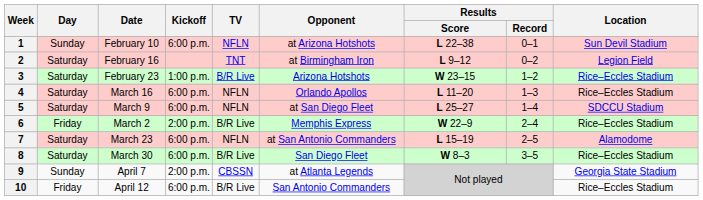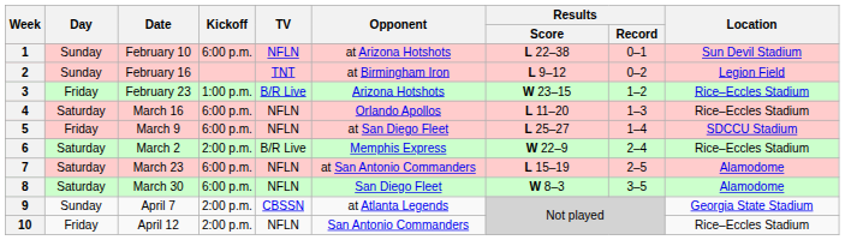 <table class="wikitable" style="text-align:center; font-size:90%">
 <tr>
 <th rowspan="2" width="40">Week</th>
 <th rowspan="2" width="80">Day</th>
 <th rowspan="2" width="90">Date</th>
 <th rowspan="2" width="60">Kickoff</th>
 <th rowspan="2" width="60">TV</th>
 <th rowspan="2" width="200">Opponent</th>
 <th colspan="2" width="200">Results</th>
 <th rowspan="2" width="200">Location</th>
 </tr>
 <tr>
 <th width="140">Score</th>
 <th width="60">Record</th>
 </tr>
 <tr bgcolor=#ffcccc>
 <th>1</th>
 <td>Sunday</td>
 <td>February 10</td>
 <td>6:00 p.m.</td>
 <td><a href='#'>NFLN</a></td>
 <td>at <a href='#'>Arizona Hotshots</a></td>
 <td><strong>L</strong> 22–38</td>
 <td>0–1</td>
 <td><a href='#'>Sun Devil Stadium</a></td>
 </tr>
 <tr bgcolor=#ffcccc>
 <th>2</th>
-<td>Saturday</td>
+<td>Sunday</td>
 <td>February 16</td>
 <td></td>
 <td><a href='#'>TNT</a></td>
 <td>at <a href='#'>Birmingham Iron</a></td>
 <td><strong>L</strong> 9–12</td>
 <td>0–2</td>
 <td><a href='#'>Legion Field</a></td>
 </tr>
 <tr bgcolor=#ccffcc>
 <th>3</th>
-<td>Saturday</td>
+<td>Friday</td>
 <td>February 23</td>
 <td>1:00 p.m.</td>
 <td><a href='#'>B/R Live</a></td>
 <td><a href='#'>Arizona Hotshots</a></td>
 <td><strong>W</strong> 23–15</td>
 <td>1–2</td>
 <td><a href='#'>Rice–Eccles Stadium</a></td>
 </tr>
 <tr bgcolor=#ffcccc>
 <th>4</th>
 <td>Saturday</td>
 <td>March 16</td>
 <td>6:00 p.m.</td>
 <td>NFLN</td>
 <td><a href='#'>Orlando Apollos</a></td>
 <td><strong>L</strong> 11–20</td>
 <td>1–3</td>
 <td>Rice–Eccles Stadium</td>
 </tr>
 <tr bgcolor=#ffcccc>
 <th>5</th>
-<td>Saturday</td>
+<td>Friday</td>
 <td>March 9</td>
 <td>6:00 p.m.</td>
 <td>NFLN</td>
 <td>at <a href='#'>San Diego Fleet</a></td>
 <td><strong>L</strong> 25–27</td>
 <td>1–4</td>
 <td><a href='#'>SDCCU Stadium</a></td>
 </tr>
 <tr bgcolor=#ccffcc>
 <th>6</th>
-<td>Friday</td>
+<td>Saturday</td>
 <td>March 2</td>
 <td>2:00 p.m.</td>
 <td>B/R Live</td>
 <td><a href='#'>Memphis Express</a></td>
 <td><strong>W</strong> 22–9</td>
 <td>2–4</td>
 <td>Rice–Eccles Stadium</td>
 </tr>
 <tr bgcolor=#ffcccc>
 <th>7</th>
 <td>Saturday</td>
 <td>March 23</td>
 <td>6:00 p.m.</td>
 <td>NFLN</td>
 <td>at <a href='#'>San Antonio Commanders</a></td>
 <td><strong>L</strong> 15–19</td>
 <td>2–5</td>
 <td><a href='#'>Alamodome</a></td>
 </tr>
 <tr bgcolor=#ccffcc>
 <th>8</th>
 <td>Saturday</td>
 <td>March 30</td>
 <td>6:00 p.m.</td>
-<td>B/R Live</td>
+<td>NFLN</td>
 <td><a href='#'>San Diego Fleet</a></td>
 <td><strong>W</strong> 8–3</td>
 <td>3–5</td>
-<td>Rice–Eccles Stadium</td>
+<td><a href='#'>Alamodome</a></td>
 </tr>
 <tr bgcolor=>
 <th>9</th>
 <td>Sunday</td>
 <td>April 7</td>
 <td>2:00 p.m.</td>
 <td><a href='#'>CBSSN</a></td>
 <td>at <a href='#'>Atlanta Legends</a></td>
 <td colspan=2 rowspan=2 bgcolor=lightgrey>Not played</td>
 <td><a href='#'>Georgia State Stadium</a></td>
 </tr>
 <tr bgcolor=>
 <th>10</th>
 <td>Friday</td>
 <td>April 12</td>
-<td>6:00 p.m.</td>
-<td>B/R Live</td>
+<td>2:00 p.m.</td>
+<td>NFLN</td>
 <td><a href='#'>San Antonio Commanders</a></td>
 <td>Rice–Eccles Stadium</td>
 </tr>
 </table>
